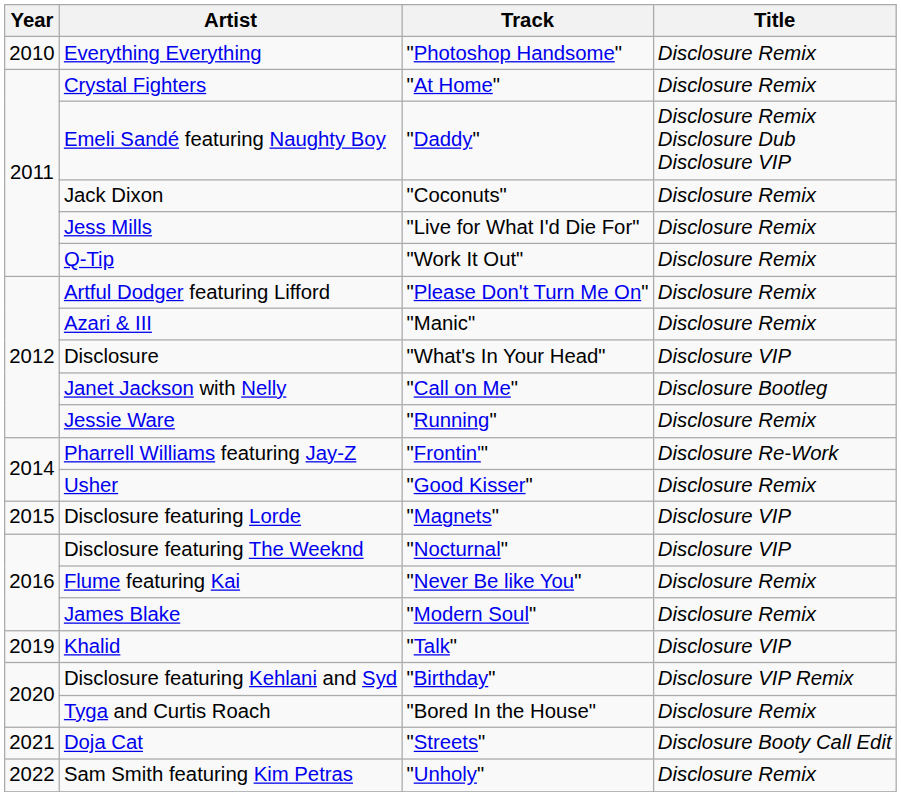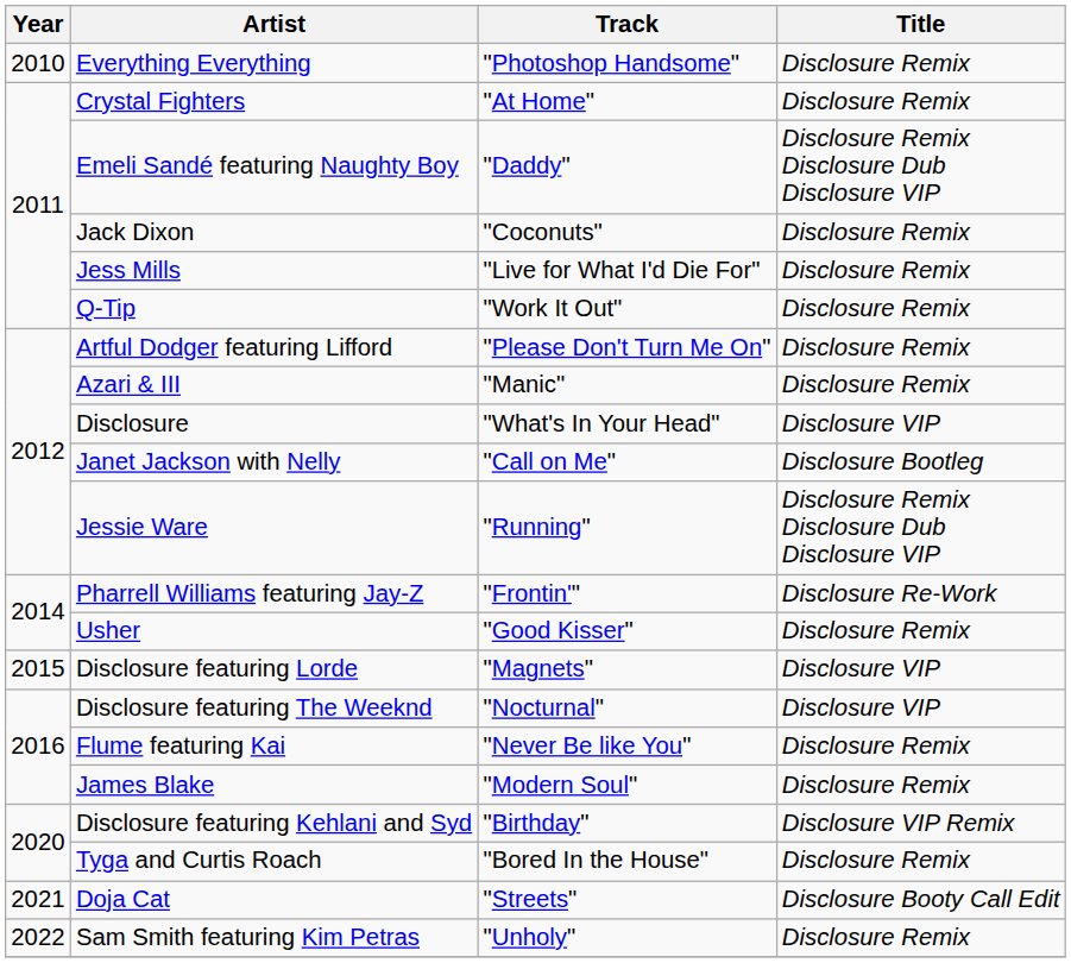 <table class="wikitable plainrowheaders">
 <tr>
 <th style="text-align:center; width:35px;">Year</th>
 <th>Artist</th>
 <th>Track</th>
 <th>Title</th>
 </tr>
 <tr>
 <td style="text-align:center;">2010</td>
 <td><a href='#'>Everything Everything</a></td>
 <td>"<a href='#'>Photoshop Handsome</a>"</td>
 <td><em>Disclosure Remix</em></td>
 </tr>
 <tr>
 <td style="text-align:center;" rowspan="5">2011</td>
 <td><a href='#'>Crystal Fighters</a></td>
 <td>"<a href='#'>At Home</a>"</td>
 <td><em>Disclosure Remix</em></td>
 </tr>
 <tr>
 <td><a href='#'>Emeli Sandé</a> featuring <a href='#'>Naughty Boy</a></td>
 <td>"<a href='#'>Daddy</a>"</td>
 <td><em>Disclosure Remix</em><br><em>Disclosure Dub</em><br><em>Disclosure VIP</em></td>
 </tr>
 <tr>
 <td>Jack Dixon</td>
 <td>"Coconuts"</td>
 <td><em>Disclosure Remix</em></td>
 </tr>
 <tr>
 <td><a href='#'>Jess Mills</a></td>
 <td>"Live for What I'd Die For"</td>
 <td><em>Disclosure Remix</em></td>
 </tr>
 <tr>
 <td><a href='#'>Q-Tip</a></td>
 <td>"Work It Out"</td>
 <td><em>Disclosure Remix</em></td>
 </tr>
 <tr>
 <td style="text-align:center;" rowspan="5">2012</td>
 <td><a href='#'>Artful Dodger</a> featuring Lifford</td>
 <td>"<a href='#'>Please Don't Turn Me On</a>"</td>
 <td><em>Disclosure Remix</em></td>
 </tr>
 <tr>
 <td><a href='#'>Azari & III</a></td>
 <td>"Manic"</td>
 <td><em>Disclosure Remix</em></td>
 </tr>
 <tr>
 <td>Disclosure</td>
 <td>"What's In Your Head"</td>
 <td><em>Disclosure VIP</em></td>
 </tr>
 <tr>
 <td><a href='#'>Janet Jackson</a> with <a href='#'>Nelly</a></td>
 <td>"<a href='#'>Call on Me</a>"</td>
 <td><em>Disclosure Bootleg</em></td>
 </tr>
 <tr>
 <td><a href='#'>Jessie Ware</a></td>
 <td>"<a href='#'>Running</a>"</td>
-<td><em>Disclosure Remix</em></td>
+<td><em>Disclosure Remix</em><br><em>Disclosure Dub</em><br><em>Disclosure VIP</em></td>
 </tr>
 <tr>
 <td style="text-align:center;" rowspan="2">2014</td>
 <td><a href='#'>Pharrell Williams</a> featuring <a href='#'>Jay-Z</a></td>
 <td>"<a href='#'>Frontin'</a>"</td>
 <td><em>Disclosure Re-Work</em></td>
 </tr>
 <tr>
 <td><a href='#'>Usher</a></td>
 <td>"<a href='#'>Good Kisser</a>"</td>
 <td><em>Disclosure Remix</em></td>
 </tr>
 <tr>
 <td style="text-align:center;" rowspan="1">2015</td>
 <td>Disclosure featuring <a href='#'>Lorde</a></td>
 <td>"<a href='#'>Magnets</a>"</td>
 <td><em>Disclosure VIP</em></td>
 </tr>
 <tr>
 <td style="text-align:center;" rowspan="3">2016</td>
 <td>Disclosure featuring <a href='#'>The Weeknd</a></td>
 <td>"<a href='#'>Nocturnal</a>"</td>
 <td><em>Disclosure VIP</em></td>
 </tr>
 <tr>
 <td><a href='#'>Flume</a> featuring <a href='#'>Kai</a></td>
 <td>"<a href='#'>Never Be like You</a>"</td>
 <td><em>Disclosure Remix</em></td>
 </tr>
 <tr>
 <td><a href='#'>James Blake</a></td>
 <td>"<a href='#'>Modern Soul</a>"</td>
 <td><em>Disclosure Remix</em></td>
 </tr>
 <tr>
-<td>2019</td>
-<td><a href='#'>Khalid</a></td>
-<td>"<a href='#'>Talk</a>"</td>
-<td><em>Disclosure VIP</em></td>
-</tr>
-<tr>
 <td style="text-align:center;" rowspan="2">2020</td>
 <td>Disclosure featuring <a href='#'>Kehlani</a> and <a href='#'>Syd</a></td>
 <td>"<a href='#'>Birthday</a>"</td>
 <td><em>Disclosure VIP Remix</em></td>
 </tr>
 <tr>
 <td><a href='#'>Tyga</a> and Curtis Roach</td>
 <td>"Bored In the House"</td>
 <td><em>Disclosure Remix</em> </td>
 </tr>
 <tr>
 <td>2021</td>
 <td><a href='#'>Doja Cat</a></td>
 <td>"<a href='#'>Streets</a>"</td>
 <td><em>Disclosure Booty Call Edit</em></td>
 </tr>
 <tr>
 <td>2022</td>
 <td>Sam Smith featuring <a href='#'>Kim Petras</a></td>
 <td>"<a href='#'>Unholy</a>"</td>
 <td><em>Disclosure Remix</em></td>
 </tr>
 <tr>
 </tr>
 </table>
